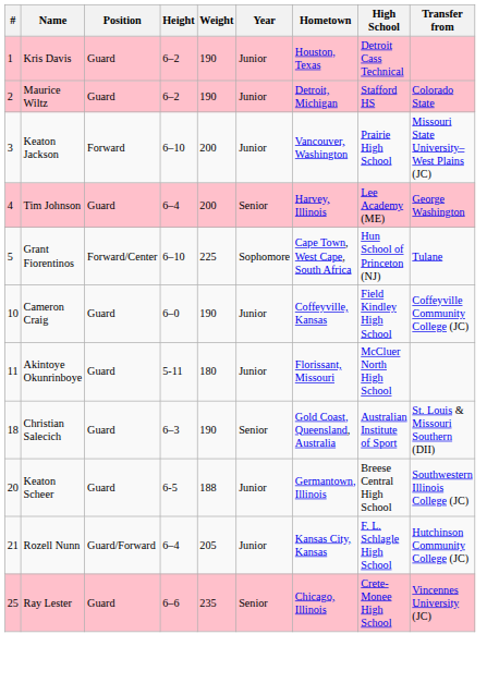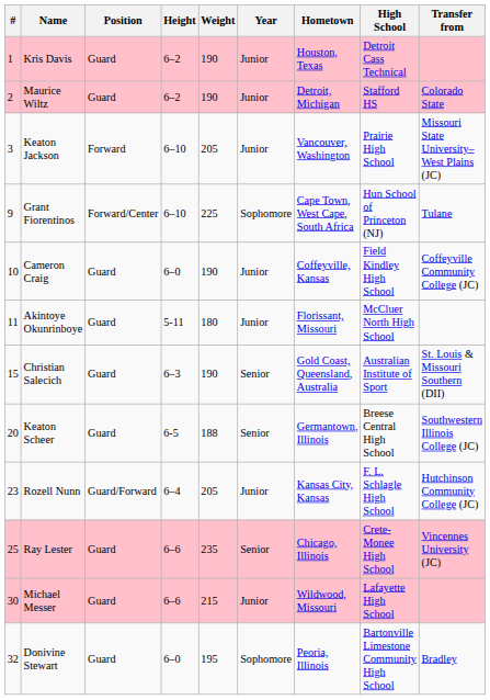 <table class="wikitable sortable" style="font-size: 95%;">
 <tr>
 <th>#</th>
 <th>Name</th>
 <th>Position</th>
 <th>Height</th>
 <th>Weight</th>
 <th>Year</th>
 <th>Hometown</th>
 <th>High School</th>
 <th>Transfer from</th>
 </tr>
 <tr style="background:pink;">
 <td>1</td>
 <td>Kris Davis</td>
 <td>Guard</td>
 <td>6–2</td>
 <td>190</td>
 <td>Junior</td>
 <td><a href='#'>Houston, Texas</a></td>
 <td><a href='#'>Detroit Cass Technical</a></td>
 <td></td>
 </tr>
 <tr style="background:pink;">
 <td>2</td>
 <td>Maurice Wiltz</td>
 <td>Guard</td>
 <td>6–2</td>
 <td>190</td>
 <td>Junior</td>
 <td><a href='#'>Detroit, Michigan</a></td>
 <td><a href='#'>Stafford HS</a></td>
 <td><a href='#'>Colorado State</a></td>
 </tr>
 <tr>
 <td>3</td>
 <td>Keaton Jackson</td>
 <td>Forward</td>
 <td>6–10</td>
-<td>200</td>
+<td>205</td>
 <td>Junior</td>
 <td><a href='#'>Vancouver, Washington</a></td>
 <td><a href='#'>Prairie High School</a></td>
 <td><a href='#'>Missouri State University–<br>West Plains</a> (JC)</td>
 </tr>
-<tr style="background:pink;">
-<td>4</td>
-<td>Tim Johnson</td>
-<td>Guard</td>
-<td>6–4</td>
-<td>200</td>
-<td>Senior</td>
-<td><a href='#'>Harvey, Illinois</a></td>
-<td><a href='#'>Lee Academy</a> (ME)</td>
-<td><a href='#'>George Washington</a></td>
-</tr>
 <tr>
-<td>5</td>
+<td>9</td>
 <td>Grant Fiorentinos</td>
 <td>Forward/Center</td>
 <td>6–10</td>
 <td>225</td>
 <td>Sophomore</td>
 <td><a href='#'>Cape Town</a>, <a href='#'>West Cape</a>, <a href='#'>South Africa</a></td>
 <td><a href='#'>Hun School of Princeton</a> (NJ)</td>
 <td><a href='#'>Tulane</a></td>
 </tr>
 <tr>
 <td>10</td>
 <td>Cameron Craig</td>
 <td>Guard</td>
 <td>6–0</td>
 <td>190</td>
 <td>Junior</td>
 <td><a href='#'>Coffeyville, Kansas</a></td>
 <td><a href='#'>Field Kindley High School</a></td>
 <td><a href='#'>Coffeyville<br>Community College</a> (JC)</td>
 </tr>
 <tr>
 <td>11</td>
 <td>Akintoye Okunrinboye</td>
 <td>Guard</td>
 <td>5-11</td>
 <td>180</td>
 <td>Junior</td>
 <td><a href='#'>Florissant, Missouri</a></td>
 <td><a href='#'>McCluer North High School</a></td>
 <td></td>
 </tr>
 <tr>
-<td>18</td>
+<td>15</td>
 <td>Christian Salecich</td>
 <td>Guard</td>
 <td>6–3</td>
 <td>190</td>
 <td>Senior</td>
 <td><a href='#'>Gold Coast, Queensland</a>, <a href='#'>Australia</a></td>
 <td><a href='#'>Australian Institute of Sport</a></td>
 <td><a href='#'>St. Louis</a> &<br><a href='#'>Missouri Southern</a> (DII)</td>
 </tr>
 <tr>
 <td>20</td>
 <td>Keaton Scheer</td>
 <td>Guard</td>
 <td>6-5</td>
 <td>188</td>
-<td>Junior</td>
+<td>Senior</td>
 <td><a href='#'>Germantown, Illinois</a></td>
 <td>Breese Central High School</td>
 <td><a href='#'>Southwestern Illinois College</a> (JC)</td>
 </tr>
 <tr>
-<td>21</td>
+<td>23</td>
 <td>Rozell Nunn</td>
 <td>Guard/Forward</td>
 <td>6–4</td>
 <td>205</td>
 <td>Junior</td>
 <td><a href='#'>Kansas City, Kansas</a></td>
 <td><a href='#'>F. L. Schlagle High School</a></td>
 <td><a href='#'>Hutchinson<br>Community College</a> (JC)</td>
 </tr>
 <tr style="background:pink;">
 <td>25</td>
 <td>Ray Lester</td>
 <td>Guard</td>
 <td>6–6</td>
 <td>235</td>
 <td>Senior</td>
 <td><a href='#'>Chicago, Illinois</a></td>
 <td><a href='#'>Crete-Monee High School</a></td>
 <td><a href='#'>Vincennes University</a> (JC)</td>
 </tr>
+<tr style="background:pink;">
+<td>30</td>
+<td>Michael Messer</td>
+<td>Guard</td>
+<td>6–6</td>
+<td>215</td>
+<td>Junior</td>
+<td><a href='#'>Wildwood, Missouri</a></td>
+<td><a href='#'>Lafayette High School</a></td>
+<td></td>
+</tr>
+<tr>
+<td>32</td>
+<td>Donivine Stewart</td>
+<td>Guard</td>
+<td>6–0</td>
+<td>195</td>
+<td>Sophomore</td>
+<td><a href='#'>Peoria, Illinois</a></td>
+<td><a href='#'>Bartonville Limestone<br>Community High School</a></td>
+<td><a href='#'>Bradley</a></td>
+</tr>
 </table>
